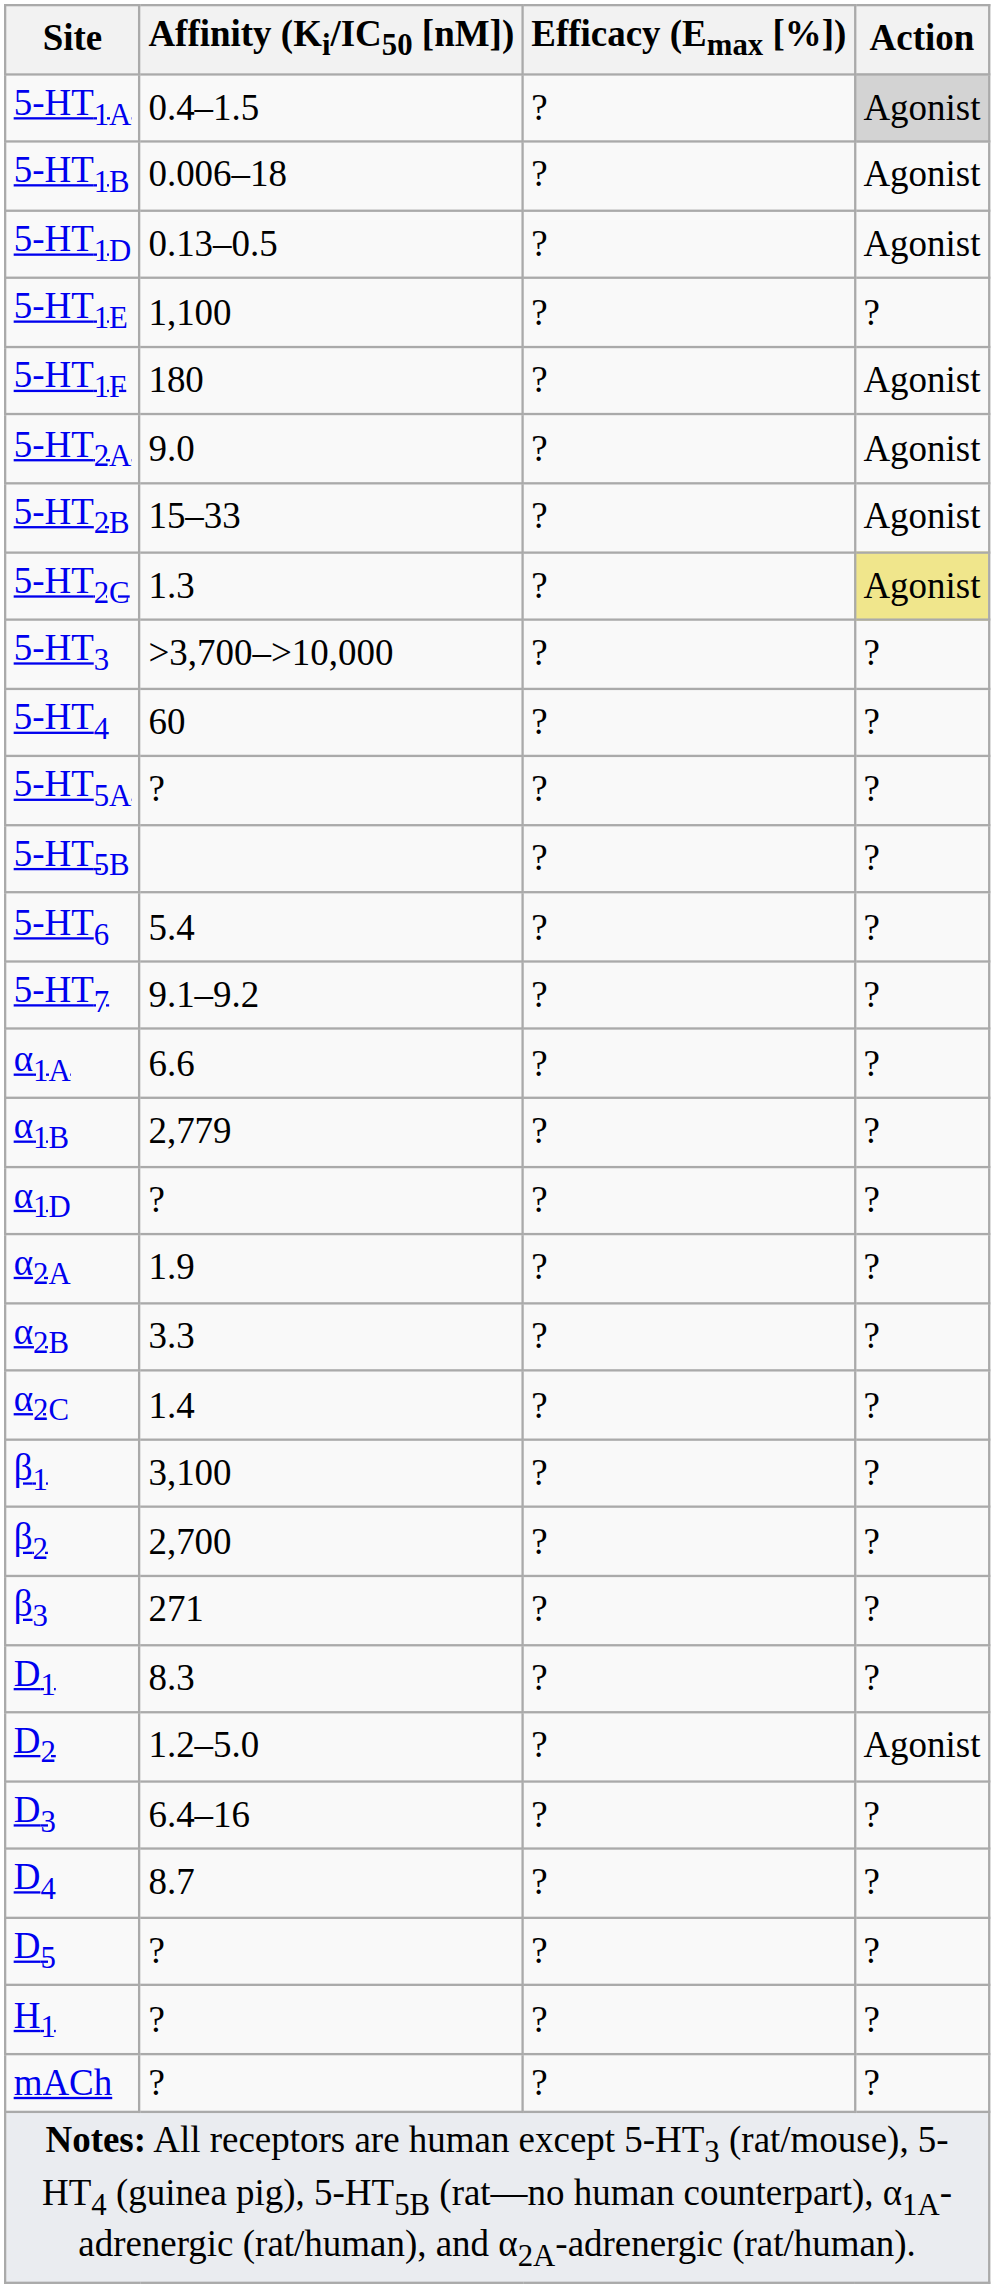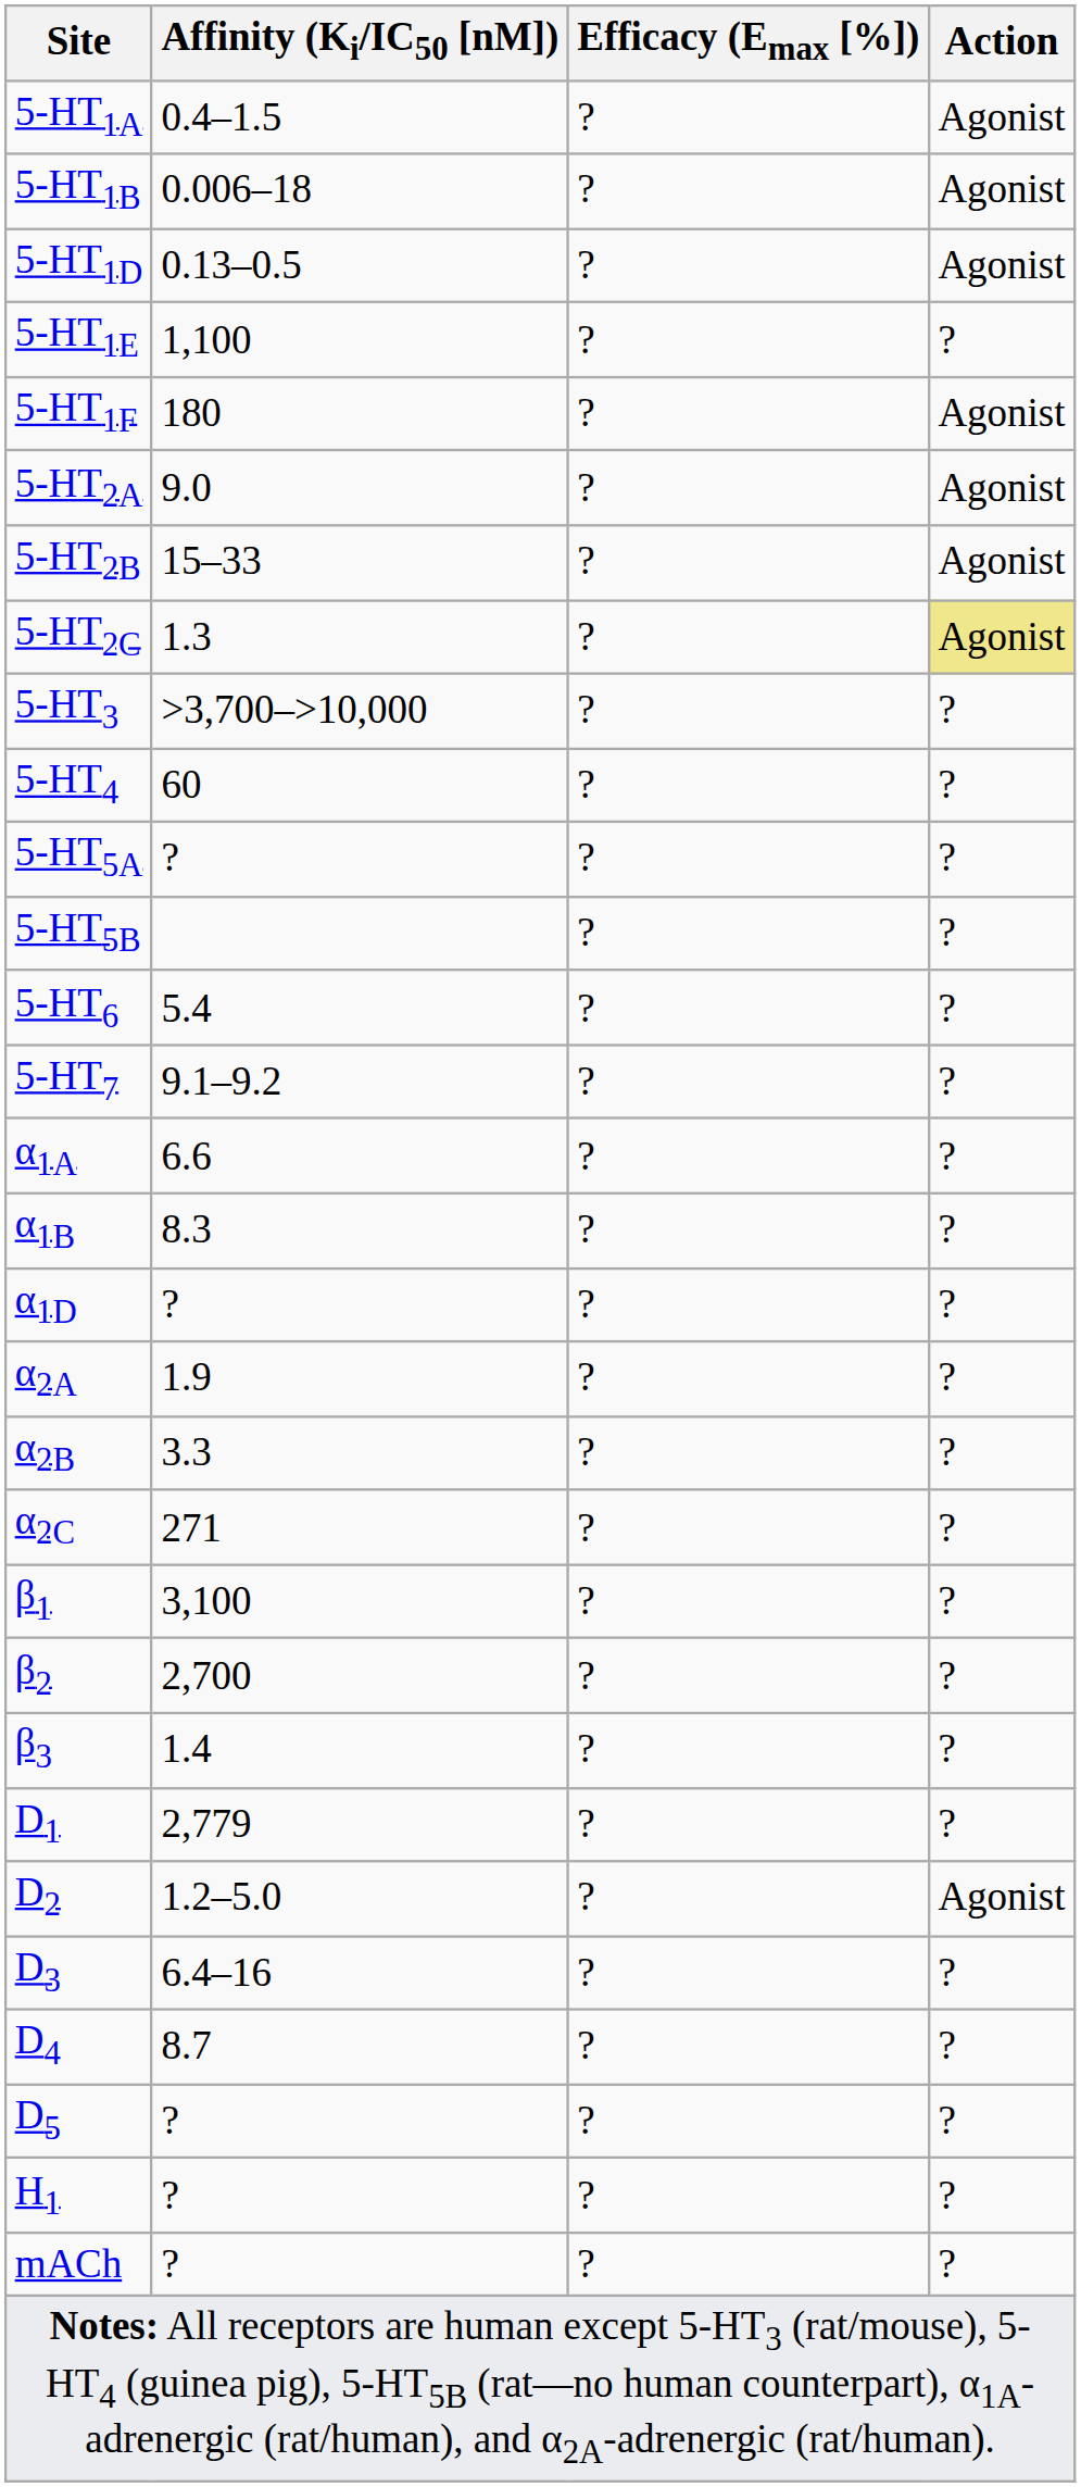 <table class="wikitable">
 <tr>
 <th>Site</th>
 <th>Affinity (K<sub>i</sub>/IC<sub>50</sub> [nM])</th>
 <th>Efficacy (E<sub>max</sub> [%])</th>
 <th>Action</th>
 </tr>
 <tr>
 <td><a href='#'>5-HT<sub>1A</sub></a></td>
 <td>0.4–1.5</td>
 <td>?</td>
-<td style="background: lightgrey;">Agonist</td>
+<td>Agonist</td>
 </tr>
 <tr>
 <td><a href='#'>5-HT<sub>1B</sub></a></td>
 <td>0.006–18</td>
 <td>?</td>
 <td>Agonist</td>
 </tr>
 <tr>
 <td><a href='#'>5-HT<sub>1D</sub></a></td>
 <td>0.13–0.5</td>
 <td>?</td>
 <td>Agonist</td>
 </tr>
 <tr>
 <td><a href='#'>5-HT<sub>1E</sub></a></td>
 <td>1,100</td>
 <td>?</td>
 <td>?</td>
 </tr>
 <tr>
 <td><a href='#'>5-HT<sub>1F</sub></a></td>
 <td>180</td>
 <td>?</td>
 <td>Agonist</td>
 </tr>
 <tr>
 <td><a href='#'>5-HT<sub>2A</sub></a></td>
 <td>9.0</td>
 <td>?</td>
 <td>Agonist</td>
 </tr>
 <tr>
 <td><a href='#'>5-HT<sub>2B</sub></a></td>
 <td>15–33</td>
 <td>?</td>
 <td>Agonist</td>
 </tr>
 <tr>
 <td><a href='#'>5-HT<sub>2C</sub></a></td>
 <td>1.3</td>
 <td>?</td>
 <td style="background: khaki;">Agonist</td>
 </tr>
 <tr>
 <td><a href='#'>5-HT<sub>3</sub></a></td>
 <td>>3,700–>10,000</td>
 <td>?</td>
 <td>?</td>
 </tr>
 <tr>
 <td><a href='#'>5-HT<sub>4</sub></a></td>
 <td>60</td>
 <td>?</td>
 <td>?</td>
 </tr>
 <tr>
 <td><a href='#'>5-HT<sub>5A</sub></a></td>
 <td>?</td>
 <td>?</td>
 <td>?</td>
 </tr>
 <tr>
 <td><a href='#'>5-HT<sub>5B</sub></a></td>
 <td></td>
 <td>?</td>
 <td>?</td>
 </tr>
 <tr>
 <td><a href='#'>5-HT<sub>6</sub></a></td>
 <td>5.4</td>
 <td>?</td>
 <td>?</td>
 </tr>
 <tr>
 <td><a href='#'>5-HT<sub>7</sub></a></td>
 <td>9.1–9.2</td>
 <td>?</td>
 <td>?</td>
 </tr>
 <tr>
 <td><a href='#'>α<sub>1A</sub></a></td>
 <td>6.6</td>
 <td>?</td>
 <td>?</td>
 </tr>
 <tr>
 <td><a href='#'>α<sub>1B</sub></a></td>
-<td>2,779</td>
+<td>8.3</td>
 <td>?</td>
 <td>?</td>
 </tr>
 <tr>
 <td><a href='#'>α<sub>1D</sub></a></td>
 <td>?</td>
 <td>?</td>
 <td>?</td>
 </tr>
 <tr>
 <td><a href='#'>α<sub>2A</sub></a></td>
 <td>1.9</td>
 <td>?</td>
 <td>?</td>
 </tr>
 <tr>
 <td><a href='#'>α<sub>2B</sub></a></td>
 <td>3.3</td>
 <td>?</td>
 <td>?</td>
 </tr>
 <tr>
 <td><a href='#'>α<sub>2C</sub></a></td>
-<td>1.4</td>
+<td>271</td>
 <td>?</td>
 <td>?</td>
 </tr>
 <tr>
 <td><a href='#'>β<sub>1</sub></a></td>
 <td>3,100</td>
 <td>?</td>
 <td>?</td>
 </tr>
 <tr>
 <td><a href='#'>β<sub>2</sub></a></td>
 <td>2,700</td>
 <td>?</td>
 <td>?</td>
 </tr>
 <tr>
 <td><a href='#'>β<sub>3</sub></a></td>
-<td>271</td>
+<td>1.4</td>
 <td>?</td>
 <td>?</td>
 </tr>
 <tr>
 <td><a href='#'>D<sub>1</sub></a></td>
-<td>8.3</td>
+<td>2,779</td>
 <td>?</td>
 <td>?</td>
 </tr>
 <tr>
 <td><a href='#'>D<sub>2</sub></a></td>
 <td>1.2–5.0</td>
 <td>?</td>
 <td>Agonist</td>
 </tr>
 <tr>
 <td><a href='#'>D<sub>3</sub></a></td>
 <td>6.4–16</td>
 <td>?</td>
 <td>?</td>
 </tr>
 <tr>
 <td><a href='#'>D<sub>4</sub></a></td>
 <td>8.7</td>
 <td>?</td>
 <td>?</td>
 </tr>
 <tr>
 <td><a href='#'>D<sub>5</sub></a></td>
 <td>?</td>
 <td>?</td>
 <td>?</td>
 </tr>
 <tr>
 <td><a href='#'>H<sub>1</sub></a></td>
 <td>?</td>
 <td>?</td>
 <td>?</td>
 </tr>
 <tr>
 <td><a href='#'>mACh</a></td>
 <td>?</td>
 <td>?</td>
 <td>?</td>
 </tr>
 <tr class="sortbottom">
 <td colspan="4" style="width: 1px; background-color:#eaecf0; text-align: center;"><strong>Notes:</strong> All receptors are human except 5-HT<sub>3</sub> (rat/mouse), 5-HT<sub>4</sub> (guinea pig), 5-HT<sub>5B</sub> (rat—no human counterpart), α<sub>1A</sub>-adrenergic (rat/human), and α<sub>2A</sub>-adrenergic (rat/human).</td>
 </tr>
 </table>
